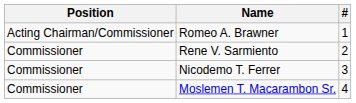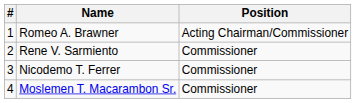 <table class="wikitable">
 <tr>
+<th>#</th>
+<th>Name</th>
 <th>Position</th>
-<th>Name</th>
-<th>#</th>
 </tr>
 <tr>
+<td>1</td>
+<td>Romeo A. Brawner</td>
 <td>Acting Chairman/Commissioner</td>
-<td>Romeo A. Brawner</td>
-<td>1</td>
 </tr>
 <tr>
+<td>2</td>
+<td>Rene V. Sarmiento</td>
 <td>Commissioner</td>
-<td>Rene V. Sarmiento</td>
-<td>2</td>
 </tr>
 <tr>
+<td>3</td>
+<td>Nicodemo T. Ferrer</td>
 <td>Commissioner</td>
-<td>Nicodemo T. Ferrer</td>
-<td>3</td>
 </tr>
 <tr>
+<td>4</td>
+<td><a href='#'>Moslemen T. Macarambon Sr.</a></td>
 <td>Commissioner</td>
-<td><a href='#'>Moslemen T. Macarambon Sr.</a></td>
-<td>4</td>
 </tr>
 </table>
